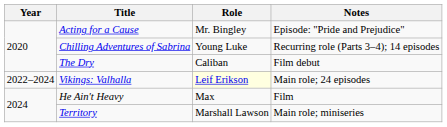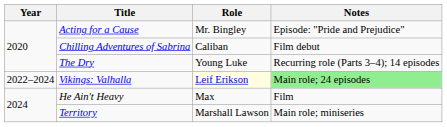 <table class="wikitable unsortable">
 <tr>
 <th scope="col">Year</th>
 <th scope="col">Title</th>
 <th scope="col">Role</th>
 <th scope="col">Notes</th>
 </tr>
 <tr>
 <td rowspan="3">2020</td>
 <td><em><a href='#'>Acting for a Cause</a></em></td>
 <td>Mr. Bingley</td>
 <td>Episode: "Pride and Prejudice"</td>
 </tr>
 <tr>
 <td><em><a href='#'>Chilling Adventures of Sabrina</a></em></td>
-<td>Young Luke</td>
-<td>Recurring role (Parts 3–4); 14 episodes</td>
+<td>Caliban</td>
+<td>Film debut</td>
 </tr>
 <tr>
 <td><em><a href='#'>The Dry</a></em></td>
-<td>Caliban</td>
-<td>Film debut</td>
+<td>Young Luke</td>
+<td>Recurring role (Parts 3–4); 14 episodes</td>
 </tr>
 <tr>
 <td>2022–2024</td>
 <td><em><a href='#'>Vikings: Valhalla</a></em></td>
 <td style="background: lightyellow;"><a href='#'>Leif Erikson</a></td>
-<td>Main role; 24 episodes</td>
+<td style="background: lightgreen;">Main role; 24 episodes</td>
 </tr>
 <tr>
 <td rowspan="2">2024</td>
 <td><em>He Ain't Heavy</em></td>
 <td>Max</td>
 <td>Film</td>
 </tr>
 <tr>
 <td><em><a href='#'>Territory</a></em></td>
 <td>Marshall Lawson</td>
 <td>Main role; miniseries</td>
 </tr>
 </table>
